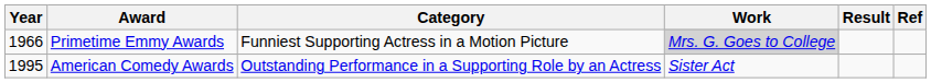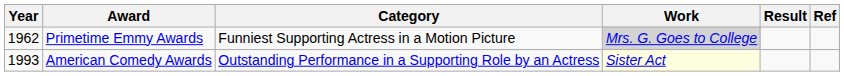 <table class="wikitable" style="font-size: 90%;">
 <tr>
 <th>Year</th>
 <th>Award</th>
 <th>Category</th>
 <th>Work</th>
 <th>Result</th>
 <th>Ref</th>
 </tr>
 <tr>
-<td>1966</td>
+<td>1962</td>
 <td><a href='#'>Primetime Emmy Awards</a></td>
 <td>Funniest Supporting Actress in a Motion Picture</td>
 <td style="background: lightgrey;"><em><a href='#'>Mrs. G. Goes to College</a></em></td>
 <td></td>
 <td></td>
 </tr>
 <tr>
-<td>1995</td>
+<td>1993</td>
 <td><a href='#'>American Comedy Awards</a></td>
 <td><a href='#'>Outstanding Performance in a Supporting Role by an Actress</a></td>
-<td><em><a href='#'>Sister Act</a></em></td>
+<td style="background: lightyellow;"><em><a href='#'>Sister Act</a></em></td>
 <td></td>
 <td></td>
 </tr>
 </table>
